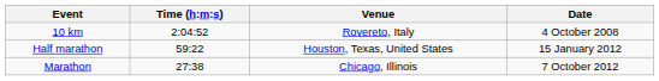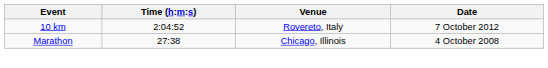 <table class="wikitable" style=" text-align:center; font-size:95%;" width="70%">
 <tr>
 <th>Event</th>
 <th>Time (<a href='#'>h</a>:<a href='#'>m</a>:<a href='#'>s</a>)</th>
 <th>Venue</th>
 <th>Date</th>
 </tr>
 <tr>
 <td><a href='#'>10 km</a></td>
 <td>2:04:52</td>
 <td><a href='#'>Rovereto</a>, Italy</td>
-<td>4 October 2008</td>
-</tr>
-<tr>
-<td><a href='#'>Half marathon</a></td>
-<td>59:22</td>
-<td><a href='#'>Houston</a>, Texas, United States</td>
-<td>15 January 2012</td>
+<td>7 October 2012</td>
 </tr>
 <tr>
 <td><a href='#'>Marathon</a></td>
 <td>27:38</td>
 <td><a href='#'>Chicago</a>, Illinois</td>
-<td>7 October 2012</td>
+<td>4 October 2008</td>
 </tr>
 </table>
